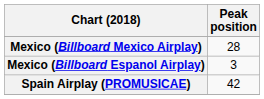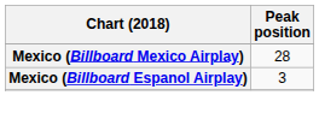 <table class="wikitable sortable plainrowheaders" style="text-align:center;">
 <tr>
 <th>Chart (2018)</th>
 <th>Peak<br>position</th>
 </tr>
 <tr>
 </tr>
 <tr>
 </tr>
 <tr>
 <th scope="row">Mexico (<a href='#'><em>Billboard</em> Mexico Airplay</a>)</th>
 <td>28</td>
 </tr>
 <tr>
 <th scope="row">Mexico (<a href='#'><em>Billboard</em> Espanol Airplay</a>)</th>
 <td>3</td>
 </tr>
 <tr>
-<th scope="row">Spain Airplay (<a href='#'>PROMUSICAE</a>)</th>
-<td>42</td>
-</tr>
-<tr>
 </tr>
 <tr>
 </tr>
 <tr>
 </tr>
 </table>
